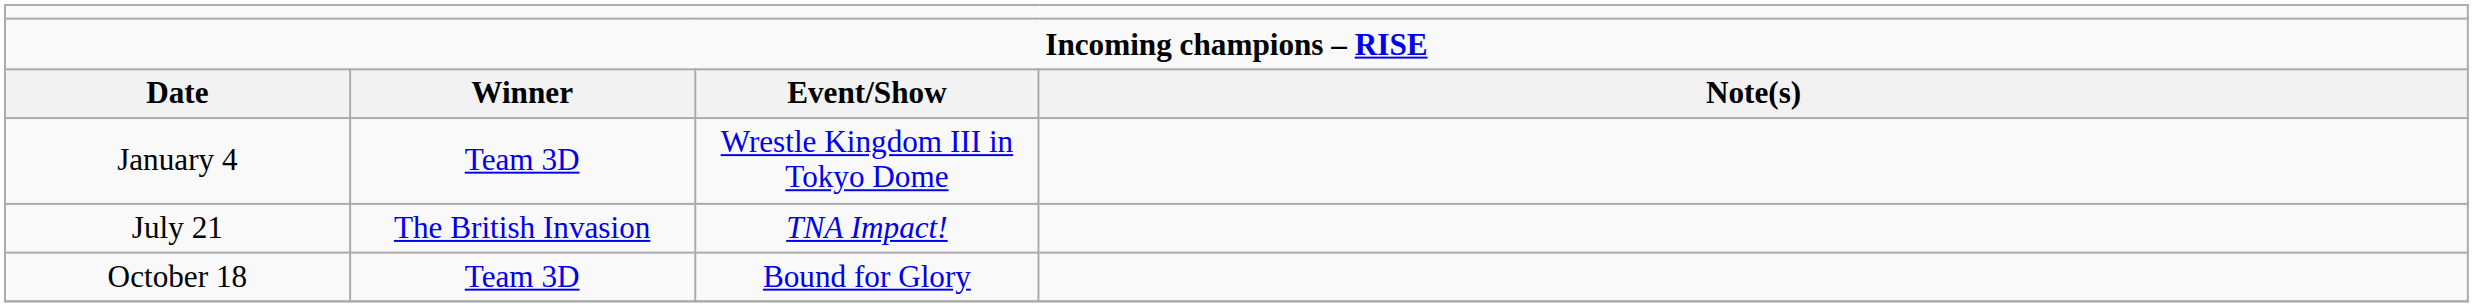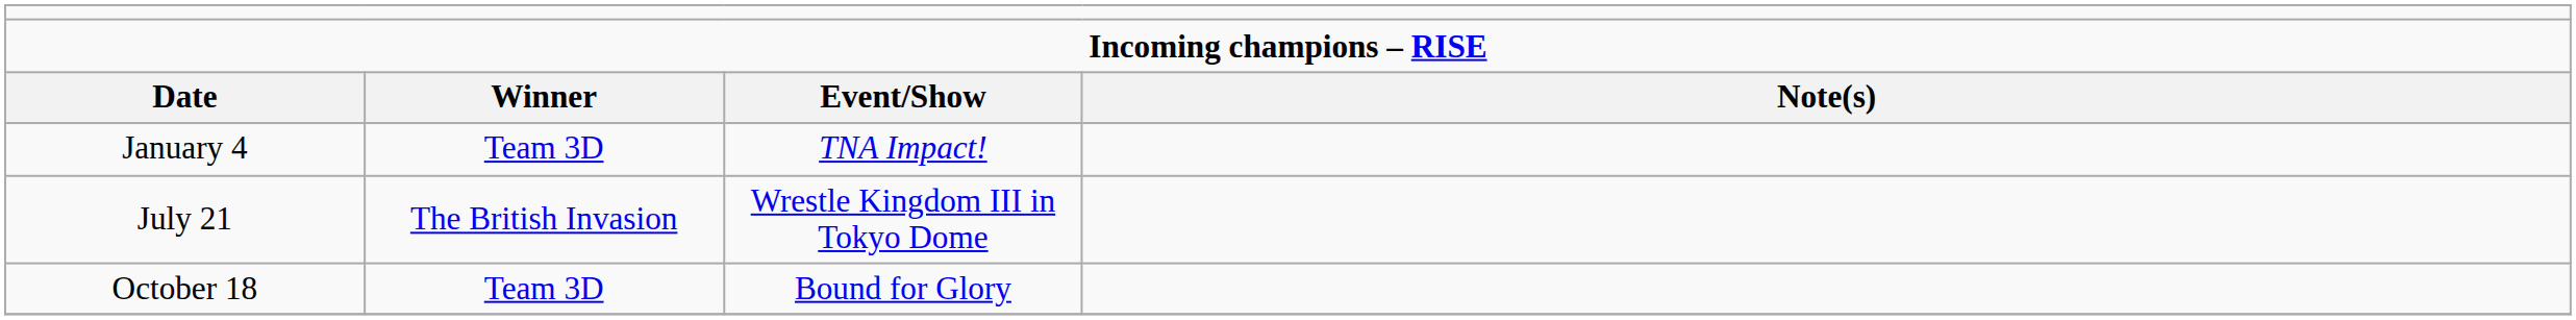 <table class="wikitable" style="text-align:center; width:100%;">
 <tr>
 <td colspan="5"></td>
 </tr>
 <tr>
 <td colspan="5"><strong>Incoming champions – <a href='#'>RISE</a> </strong></td>
 </tr>
 <tr>
 <th width=14%>Date</th>
 <th width=14%>Winner</th>
 <th width=14%>Event/Show</th>
 <th width=58%>Note(s)</th>
 </tr>
 <tr>
 <td>January 4</td>
 <td><a href='#'>Team 3D</a><br></td>
-<td><a href='#'>Wrestle Kingdom III in Tokyo Dome</a></td>
+<td><em><a href='#'>TNA Impact!</a></em></td>
 <td align="left"></td>
 </tr>
 <tr>
 <td>July 21</td>
 <td><a href='#'>The British Invasion</a><br></td>
-<td><em><a href='#'>TNA Impact!</a></em></td>
+<td><a href='#'>Wrestle Kingdom III in Tokyo Dome</a></td>
 <td align="left"></td>
 </tr>
 <tr>
 <td>October 18</td>
 <td><a href='#'>Team 3D</a><br></td>
 <td><a href='#'>Bound for Glory</a></td>
 <td align="left"></td>
 </tr>
 <tr>
 </tr>
 </table>
